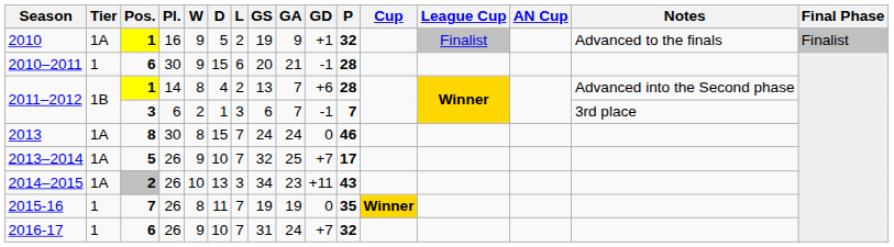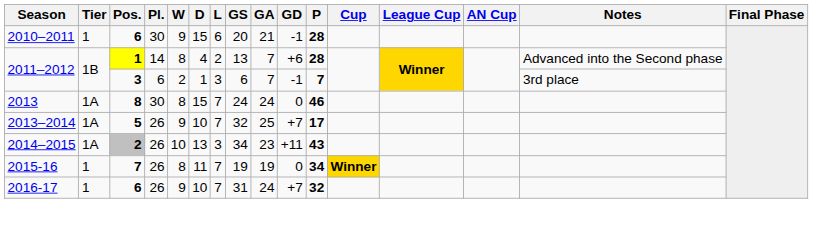 <table class="wikitable">
 <tr style="background:#efefef;">
 <th>Season</th>
 <th>Tier</th>
 <th>Pos.</th>
 <th>Pl.</th>
 <th>W</th>
 <th>D</th>
 <th>L</th>
 <th>GS</th>
 <th>GA</th>
 <th>GD</th>
 <th>P</th>
 <th><a href='#'>Cup</a></th>
 <th><a href='#'>League Cup</a></th>
 <th><a href='#'>AN Cup</a></th>
 <th>Notes</th>
 <th>Final Phase</th>
-</tr>
-<tr>
-<td><a href='#'>2010</a></td>
-<td>1A</td>
-<td align=right bgcolor=yellow><strong>1</strong></td>
-<td align=right>16</td>
-<td align=right>9</td>
-<td align=right>5</td>
-<td align=right>2</td>
-<td align=right>19</td>
-<td align=right>9</td>
-<td align=right>+1</td>
-<td align=right><strong>32</strong></td>
-<td></td>
-<td bgcolor=silver align=center><a href='#'>Finalist</a></td>
-<td></td>
-<td>Advanced to the finals</td>
-<td bgcolor=silver>Finalist</td>
 </tr>
 <tr>
 <td><a href='#'>2010–2011</a></td>
 <td>1</td>
 <td align=right><strong>6</strong></td>
 <td align=right>30</td>
 <td align=right>9</td>
 <td align=right>15</td>
 <td align=right>6</td>
 <td align=right>20</td>
 <td align=right>21</td>
 <td align=right>-1</td>
 <td align=right><strong>28</strong></td>
 <td></td>
 <td></td>
 <td></td>
 <td></td>
 <td rowspan=8 bgcolor=#EFEFEF></td>
 </tr>
 <tr>
 <td rowspan=2><a href='#'>2011–2012</a></td>
 <td rowspan=2>1B</td>
 <td align=right bgcolor=yellow><strong>1</strong></td>
 <td align=right>14</td>
 <td align=right>8</td>
 <td align=right>4</td>
 <td align=right>2</td>
 <td align=right>13</td>
 <td align=right>7</td>
 <td align=right>+6</td>
 <td align=right><strong>28</strong></td>
 <td rowspan=2></td>
 <td rowspan=2 align=center bgcolor=gold><strong>Winner</strong></td>
 <td rowspan=2></td>
 <td>Advanced into the Second phase</td>
 </tr>
 <tr>
 <td align=right><strong>3</strong></td>
 <td align=right>6</td>
 <td align=right>2</td>
 <td align=right>1</td>
 <td align=right>3</td>
 <td align=right>6</td>
 <td align=right>7</td>
 <td align=right>-1</td>
 <td align=right><strong>7</strong></td>
 <td>3rd place</td>
 </tr>
 <tr>
 <td><a href='#'>2013</a></td>
 <td>1A</td>
 <td align=right><strong>8</strong></td>
 <td align=right>30</td>
 <td align=right>8</td>
 <td align=right>15</td>
 <td align=right>7</td>
 <td align=right>24</td>
 <td align=right>24</td>
 <td align=right>0</td>
 <td align=right><strong>46</strong></td>
 <td></td>
 <td></td>
 <td></td>
 <td></td>
 </tr>
 <tr>
 <td><a href='#'>2013–2014</a></td>
 <td>1A</td>
 <td align=right><strong>5</strong></td>
 <td align=right>26</td>
 <td align=right>9</td>
 <td align=right>10</td>
 <td align=right>7</td>
 <td align=right>32</td>
 <td align=right>25</td>
 <td align=right>+7</td>
 <td align=right><strong>17</strong></td>
 <td></td>
 <td></td>
 <td></td>
 <td></td>
 </tr>
 <tr>
 <td><a href='#'>2014–2015</a></td>
 <td>1A</td>
 <td align=right bgcolor=silver><strong>2</strong></td>
 <td align=right>26</td>
 <td align=right>10</td>
 <td align=right>13</td>
 <td align=right>3</td>
 <td align=right>34</td>
 <td align=right>23</td>
 <td align=right>+11</td>
 <td align=right><strong>43</strong></td>
 <td></td>
 <td></td>
 <td></td>
 <td></td>
 </tr>
 <tr>
 <td><a href='#'>2015-16</a></td>
 <td>1</td>
 <td align=right><strong>7</strong></td>
 <td align=right>26</td>
 <td align=right>8</td>
 <td align=right>11</td>
 <td align=right>7</td>
 <td align=right>19</td>
 <td align=right>19</td>
 <td align=right>0</td>
-<td align=right><strong>35</strong></td>
+<td align=right><strong>34</strong></td>
 <td bgcolor=gold><strong>Winner</strong></td>
 <td></td>
 <td></td>
 <td></td>
 </tr>
 <tr>
 <td><a href='#'>2016-17</a></td>
 <td>1</td>
 <td align=right><strong>6</strong></td>
 <td align=right>26</td>
 <td align=right>9</td>
 <td align=right>10</td>
 <td align=right>7</td>
 <td align=right>31</td>
 <td align=right>24</td>
 <td align=right>+7</td>
 <td align=right><strong>32</strong></td>
 <td></td>
 <td></td>
 <td></td>
 <td></td>
 </tr>
 </table>
